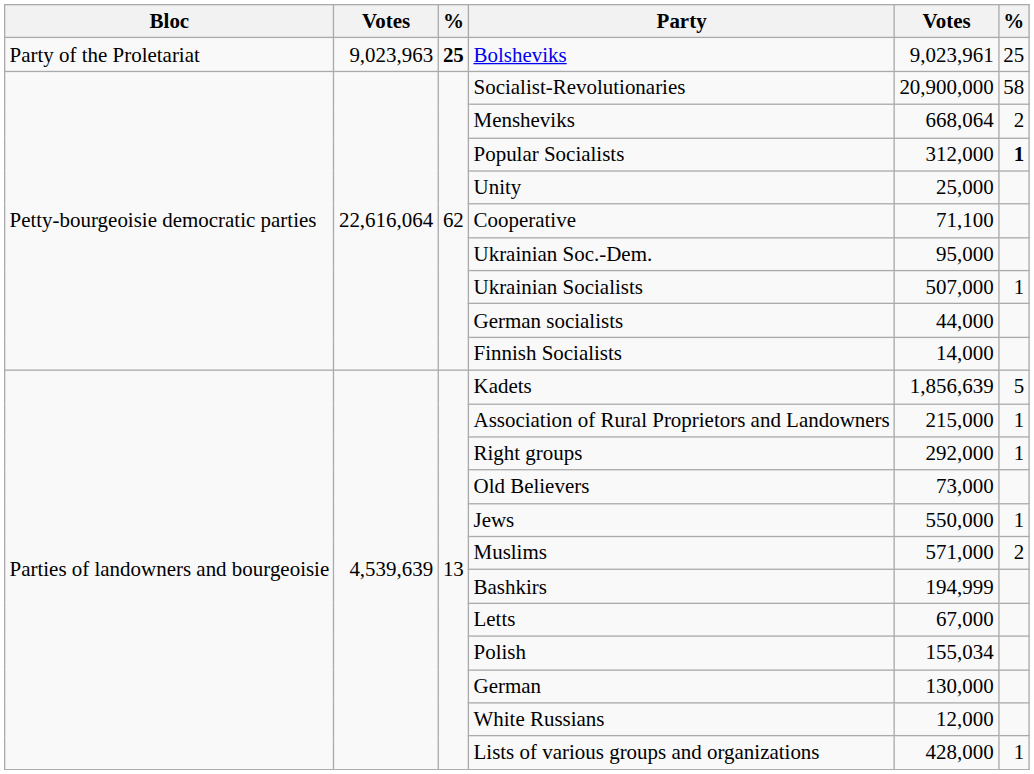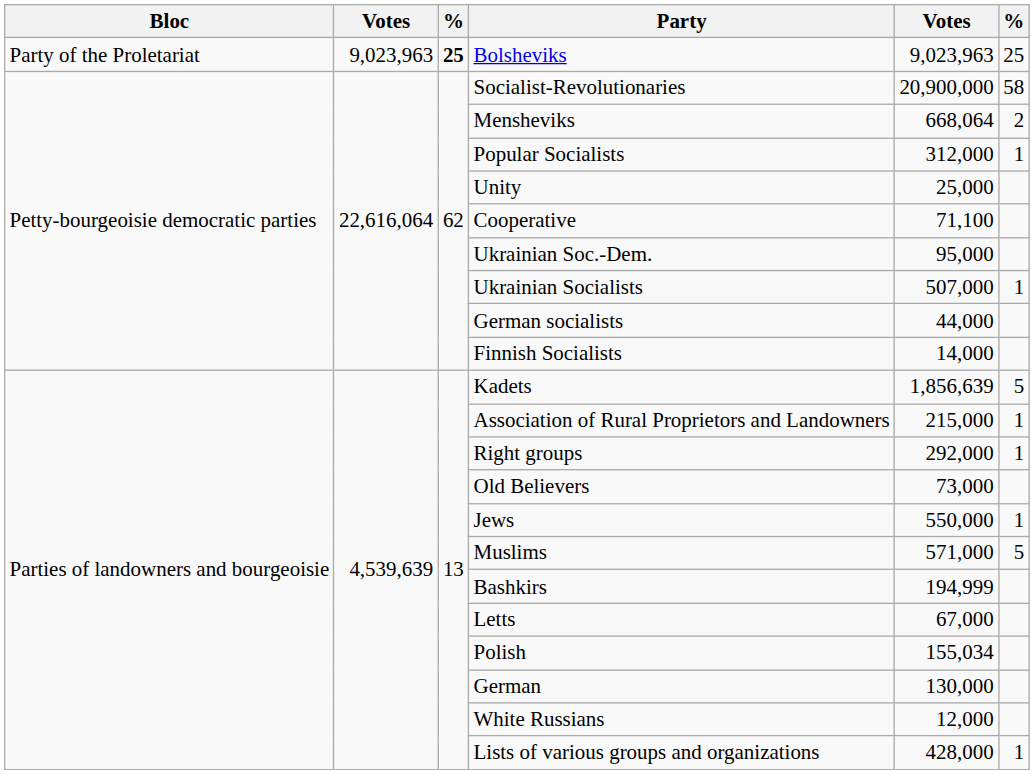 <table class=wikitable style=text-align:right>
 <tr>
 <th>Bloc</th>
 <th>Votes</th>
 <th>%</th>
 <th>Party</th>
 <th>Votes</th>
 <th>%</th>
 </tr>
 <tr>
 <td align=left>Party of the Proletariat</td>
 <td>9,023,963</td>
 <td><strong>25</strong></td>
 <td align=left><a href='#'>Bolsheviks</a></td>
-<td>9,023,961</td>
+<td>9,023,963</td>
 <td>25</td>
 </tr>
 <tr>
 <td rowspan=9 align=left>Petty-bourgeoisie democratic parties</td>
 <td rowspan=9>22,616,064</td>
 <td rowspan=9>62</td>
 <td align=left>Socialist-Revolutionaries</td>
 <td>20,900,000</td>
 <td>58</td>
 </tr>
 <tr>
 <td align=left>Mensheviks</td>
 <td>668,064</td>
 <td>2</td>
 </tr>
 <tr>
 <td align=left>Popular Socialists</td>
 <td>312,000</td>
-<td><strong>1</strong></td>
+<td>1</td>
 </tr>
 <tr>
 <td align=left>Unity</td>
 <td>25,000</td>
 <td></td>
 </tr>
 <tr>
 <td align=left>Cooperative</td>
 <td>71,100</td>
 <td></td>
 </tr>
 <tr>
 <td align=left>Ukrainian Soc.-Dem.</td>
 <td>95,000</td>
 <td></td>
 </tr>
 <tr>
 <td align=left>Ukrainian Socialists</td>
 <td>507,000</td>
 <td>1</td>
 </tr>
 <tr>
 <td align=left>German socialists</td>
 <td>44,000</td>
 <td></td>
 </tr>
 <tr>
 <td align=left>Finnish Socialists</td>
 <td>14,000</td>
 <td></td>
 </tr>
 <tr>
 <td rowspan=12 align=left>Parties of landowners and bourgeoisie</td>
 <td rowspan=12>4,539,639</td>
 <td rowspan=12>13</td>
 <td align=left>Kadets</td>
 <td>1,856,639</td>
 <td>5</td>
 </tr>
 <tr>
 <td align=left>Association of Rural Proprietors and Landowners</td>
 <td>215,000</td>
 <td>1</td>
 </tr>
 <tr>
 <td align=left>Right groups</td>
 <td>292,000</td>
 <td>1</td>
 </tr>
 <tr>
 <td align=left>Old Believers</td>
 <td>73,000</td>
 <td></td>
 </tr>
 <tr>
 <td align=left>Jews</td>
 <td>550,000</td>
 <td>1</td>
 </tr>
 <tr>
 <td align=left>Muslims</td>
 <td>571,000</td>
-<td>2</td>
+<td>5</td>
 </tr>
 <tr>
 <td align=left>Bashkirs</td>
 <td>194,999</td>
 <td></td>
 </tr>
 <tr>
 <td align=left>Letts</td>
 <td>67,000</td>
 <td></td>
 </tr>
 <tr>
 <td align=left>Polish</td>
 <td>155,034</td>
 <td></td>
 </tr>
 <tr>
 <td align=left>German</td>
 <td>130,000</td>
 <td></td>
 </tr>
 <tr>
 <td align=left>White Russians</td>
 <td>12,000</td>
 <td></td>
 </tr>
 <tr>
 <td align=left>Lists of various groups and organizations</td>
 <td>428,000</td>
 <td>1</td>
 </tr>
 </table>
